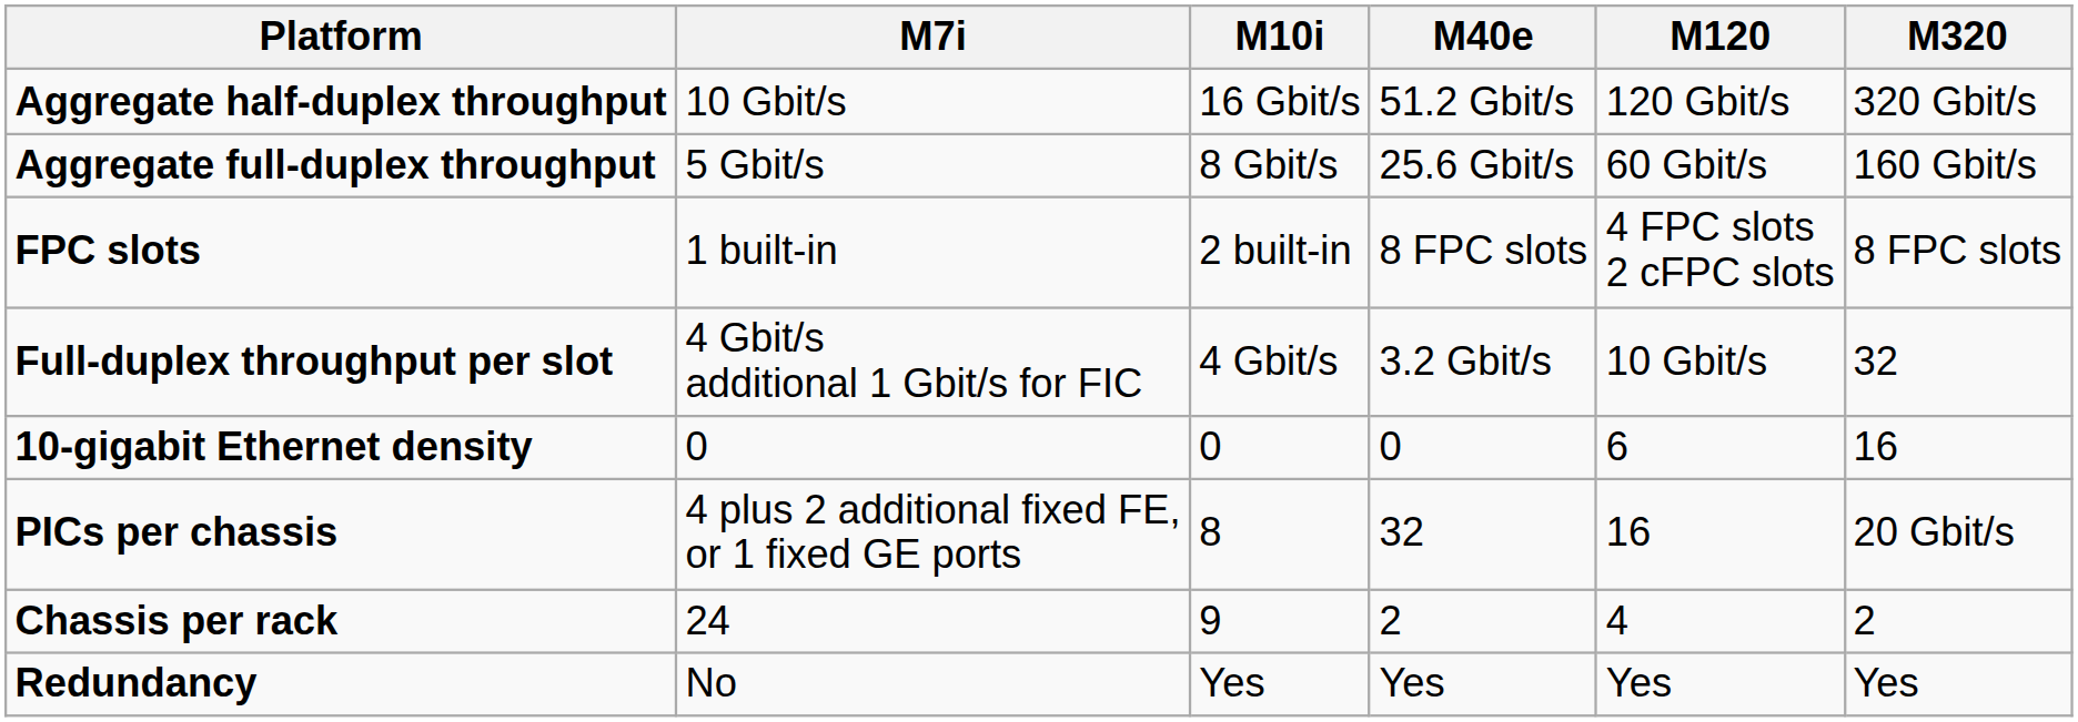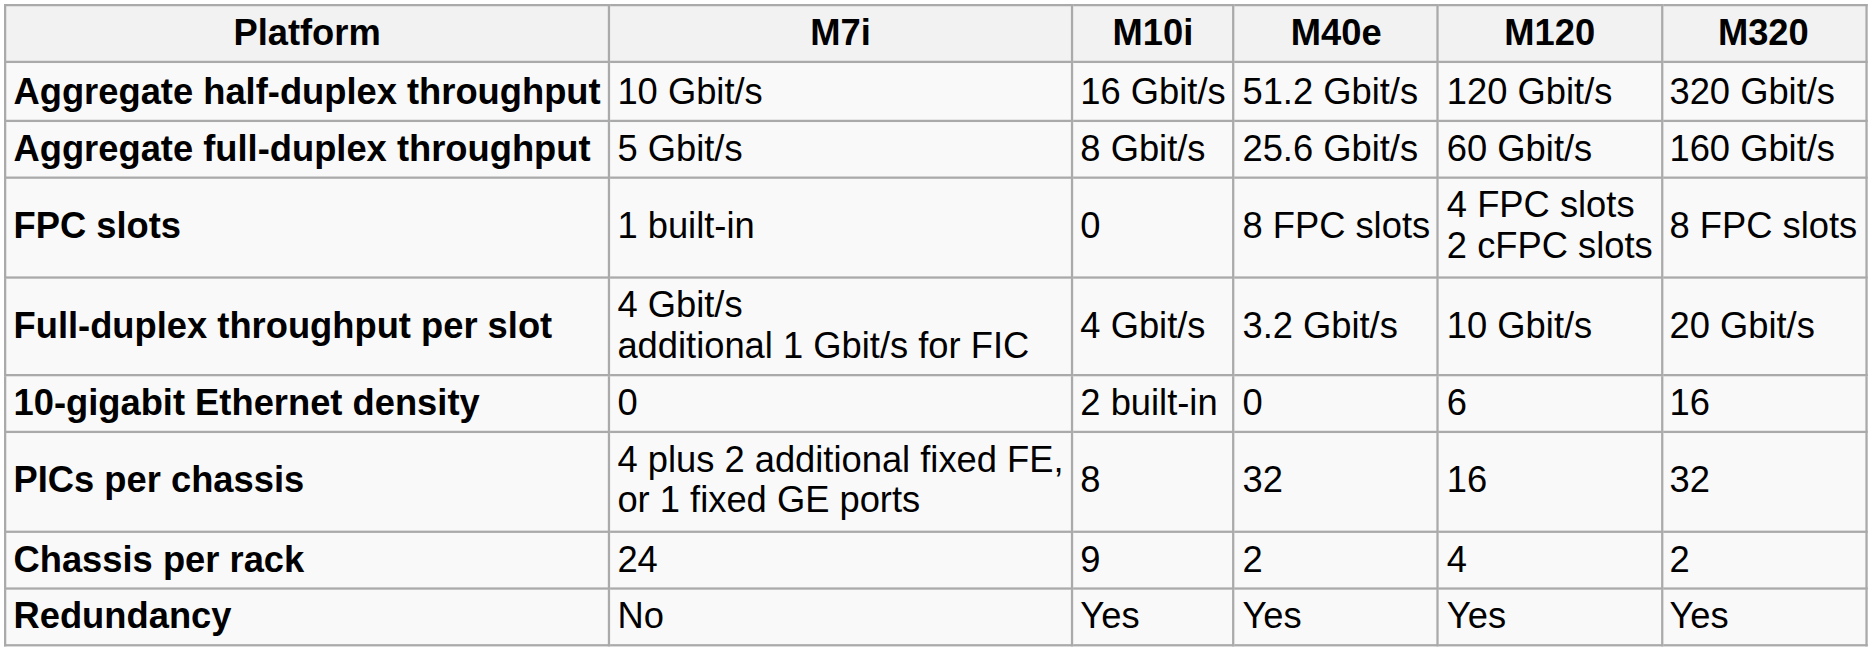 <table class="wikitable" border="1">
 <tr>
 <th>Platform</th>
 <th>M7i</th>
 <th>M10i</th>
 <th>M40e</th>
 <th>M120</th>
 <th>M320</th>
 </tr>
 <tr>
 <td><strong>Aggregate half-duplex throughput</strong></td>
 <td>10 Gbit/s</td>
 <td>16 Gbit/s</td>
 <td>51.2 Gbit/s</td>
 <td>120 Gbit/s</td>
 <td>320 Gbit/s</td>
 </tr>
 <tr>
 <td><strong>Aggregate full-duplex throughput</strong></td>
 <td>5 Gbit/s</td>
 <td>8 Gbit/s</td>
 <td>25.6 Gbit/s</td>
 <td>60 Gbit/s</td>
 <td>160 Gbit/s</td>
 </tr>
 <tr>
 <td><strong>FPC slots</strong></td>
 <td>1 built-in</td>
-<td>2 built-in</td>
+<td>0</td>
 <td>8 FPC slots</td>
 <td>4 FPC slots<br>2 cFPC slots</td>
 <td>8 FPC slots</td>
 </tr>
 <tr>
 <td><strong>Full-duplex throughput per slot</strong></td>
 <td>4 Gbit/s <br> additional 1 Gbit/s for FIC</td>
 <td>4 Gbit/s</td>
 <td>3.2 Gbit/s</td>
 <td>10 Gbit/s</td>
-<td>32</td>
+<td>20 Gbit/s</td>
 </tr>
 <tr>
 <td><strong>10-gigabit Ethernet density</strong></td>
 <td>0</td>
-<td>0</td>
+<td>2 built-in</td>
 <td>0</td>
 <td>6</td>
 <td>16</td>
 </tr>
 <tr>
 <td><strong>PICs per chassis</strong></td>
 <td>4 plus 2 additional fixed FE, <br> or 1 fixed GE ports</td>
 <td>8</td>
 <td>32</td>
 <td>16</td>
-<td>20 Gbit/s</td>
+<td>32</td>
 </tr>
 <tr>
 <td><strong>Chassis per rack</strong></td>
 <td>24</td>
 <td>9</td>
 <td>2</td>
 <td>4</td>
 <td>2</td>
 </tr>
 <tr>
 <td><strong>Redundancy</strong></td>
 <td>No</td>
 <td>Yes</td>
 <td>Yes</td>
 <td>Yes</td>
 <td>Yes</td>
 </tr>
 </table>
